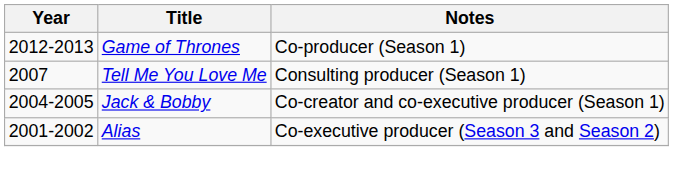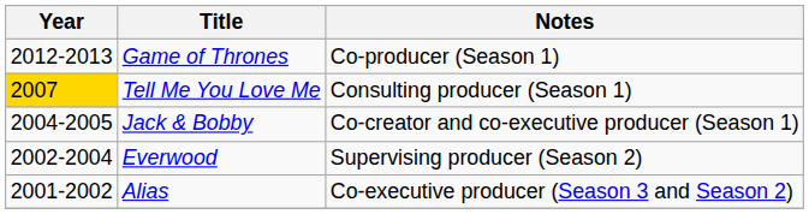 <table class="wikitable">
 <tr>
 <th>Year</th>
 <th>Title</th>
 <th>Notes</th>
 </tr>
 <tr>
 <td>2012-2013</td>
 <td><em><a href='#'>Game of Thrones</a></em></td>
 <td>Co-producer (Season 1)</td>
 </tr>
 <tr>
-<td>2007</td>
+<td style="background: gold;">2007</td>
 <td><em><a href='#'>Tell Me You Love Me</a></em></td>
 <td>Consulting producer (Season 1)</td>
 </tr>
 <tr>
 <td>2004-2005</td>
 <td><em><a href='#'>Jack & Bobby</a></em></td>
 <td>Co-creator and co-executive producer (Season 1)</td>
 </tr>
 <tr>
+<td>2002-2004</td>
+<td><em><a href='#'>Everwood</a></em></td>
+<td>Supervising producer (Season 2)</td>
+</tr>
+<tr>
 <td>2001-2002</td>
 <td><em><a href='#'>Alias</a></em></td>
 <td>Co-executive producer (<a href='#'>Season 3</a> and <a href='#'>Season 2</a>)</td>
 </tr>
 <tr>
 </tr>
 </table>
